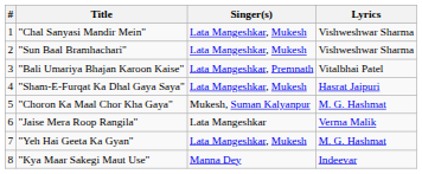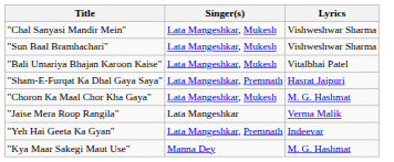 <table class="wikitable" style="font-size:95%;">
 <tr>
-<th>#</th>
 <th>Title</th>
 <th>Singer(s)</th>
 <th>Lyrics</th>
 </tr>
 <tr>
-<td>1</td>
 <td>"Chal Sanyasi Mandir Mein"</td>
 <td><a href='#'>Lata Mangeshkar</a>, <a href='#'>Mukesh</a></td>
 <td>Vishweshwar Sharma</td>
 </tr>
 <tr>
-<td>2</td>
 <td>"Sun Baal Bramhachari"</td>
 <td><a href='#'>Lata Mangeshkar</a>, <a href='#'>Mukesh</a></td>
 <td>Vishweshwar Sharma</td>
 </tr>
 <tr>
-<td>3</td>
 <td>"Bali Umariya Bhajan Karoon Kaise"</td>
-<td><a href='#'>Lata Mangeshkar</a>, <a href='#'>Premnath</a></td>
+<td><a href='#'>Lata Mangeshkar</a>, <a href='#'>Mukesh</a></td>
 <td>Vitalbhai Patel</td>
 </tr>
 <tr>
-<td>4</td>
 <td>"Sham-E-Furqat Ka Dhal Gaya Saya"</td>
-<td><a href='#'>Lata Mangeshkar</a>, <a href='#'>Mukesh</a></td>
+<td><a href='#'>Lata Mangeshkar</a>, <a href='#'>Premnath</a></td>
 <td><a href='#'>Hasrat Jaipuri</a></td>
 </tr>
 <tr>
-<td>5</td>
 <td>"Choron Ka Maal Chor Kha Gaya"</td>
-<td>Mukesh, <a href='#'>Suman Kalyanpur</a></td>
+<td><a href='#'>Lata Mangeshkar</a>, <a href='#'>Mukesh</a></td>
 <td><a href='#'>M. G. Hashmat</a></td>
 </tr>
 <tr>
-<td>6</td>
 <td>"Jaise Mera Roop Rangila"</td>
 <td>Lata Mangeshkar</td>
 <td><a href='#'>Verma Malik</a></td>
 </tr>
 <tr>
-<td>7</td>
 <td>"Yeh Hai Geeta Ka Gyan"</td>
-<td><a href='#'>Lata Mangeshkar</a>, <a href='#'>Mukesh</a></td>
+<td><a href='#'>Lata Mangeshkar</a>, <a href='#'>Premnath</a></td>
+<td><a href='#'>Indeevar</a></td>
+</tr>
+<tr>
+<td>"Kya Maar Sakegi Maut Use"</td>
+<td><a href='#'>Manna Dey</a></td>
 <td><a href='#'>M. G. Hashmat</a></td>
 </tr>
-<tr>
-<td>8</td>
-<td>"Kya Maar Sakegi Maut Use"</td>
-<td><a href='#'>Manna Dey</a></td>
-<td><a href='#'>Indeevar</a></td>
-</tr>
 </table>
